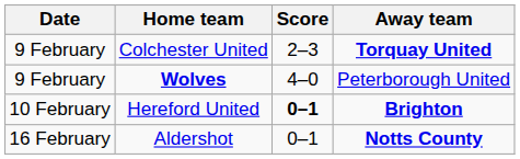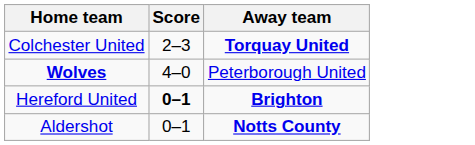 <table class="wikitable" style="text-align: center">
 <tr>
-<th>Date</th>
 <th>Home team</th>
 <th>Score</th>
 <th>Away team</th>
 </tr>
 <tr>
-<td>9 February</td>
 <td><a href='#'>Colchester United</a></td>
 <td>2–3</td>
 <td><strong><a href='#'>Torquay United</a></strong></td>
 </tr>
 <tr>
-<td>9 February</td>
 <td><strong><a href='#'>Wolves</a></strong></td>
 <td>4–0</td>
 <td><a href='#'>Peterborough United</a></td>
 </tr>
 <tr>
-<td>10 February</td>
 <td><a href='#'>Hereford United</a></td>
 <td><strong>0–1</strong></td>
 <td><strong><a href='#'>Brighton</a></strong></td>
 </tr>
 <tr>
-<td>16 February</td>
 <td><a href='#'>Aldershot</a></td>
 <td>0–1</td>
 <td><strong><a href='#'>Notts County</a></strong></td>
 </tr>
 </table>
